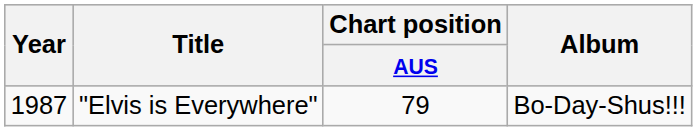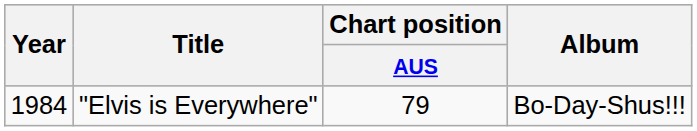 <table class="wikitable">
 <tr>
 <th rowspan="2">Year</th>
 <th rowspan="2">Title</th>
 <th colspan="1">Chart position</th>
 <th rowspan="2">Album</th>
 </tr>
 <tr>
 <th><small><a href='#'>AUS</a></small></th>
 </tr>
 <tr>
-<td>1987</td>
+<td>1984</td>
 <td>"Elvis is Everywhere"</td>
 <td align=center>79</td>
 <td>Bo-Day-Shus!!!</td>
 </tr>
 </table>
